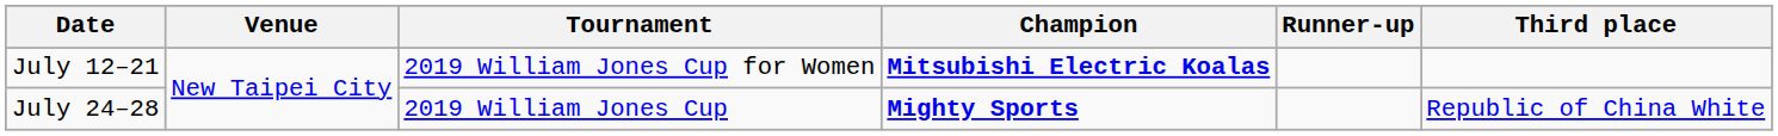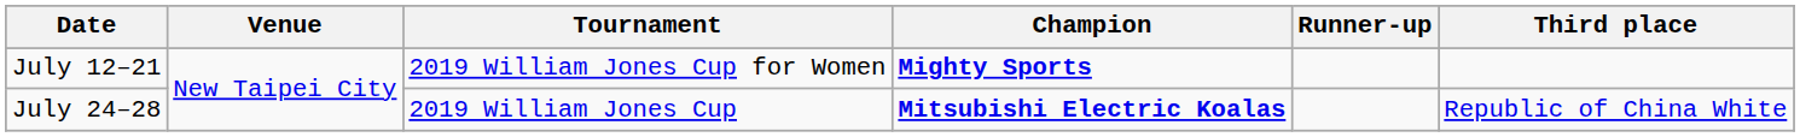 <table class="wikitable" style="font-size:90%">
 <tr>
 <th>Date</th>
 <th>Venue</th>
 <th>Tournament</th>
 <th> Champion</th>
 <th> Runner-up</th>
 <th> Third place</th>
 </tr>
 <tr>
 <td>July 12–21</td>
 <td rowspan="2"> <a href='#'>New Taipei City</a></td>
 <td><a href='#'>2019 William Jones Cup</a> for Women</td>
-<td><strong> <a href='#'>Mitsubishi Electric Koalas</a></strong></td>
+<td><strong> <a href='#'>Mighty Sports</a></strong></td>
 <td></td>
 <td></td>
 </tr>
 <tr>
 <td>July 24–28</td>
 <td><a href='#'>2019 William Jones Cup</a></td>
-<td><strong> <a href='#'>Mighty Sports</a></strong></td>
+<td><strong> <a href='#'>Mitsubishi Electric Koalas</a></strong></td>
 <td></td>
 <td> <a href='#'>Republic of China White</a></td>
 </tr>
 </table>
